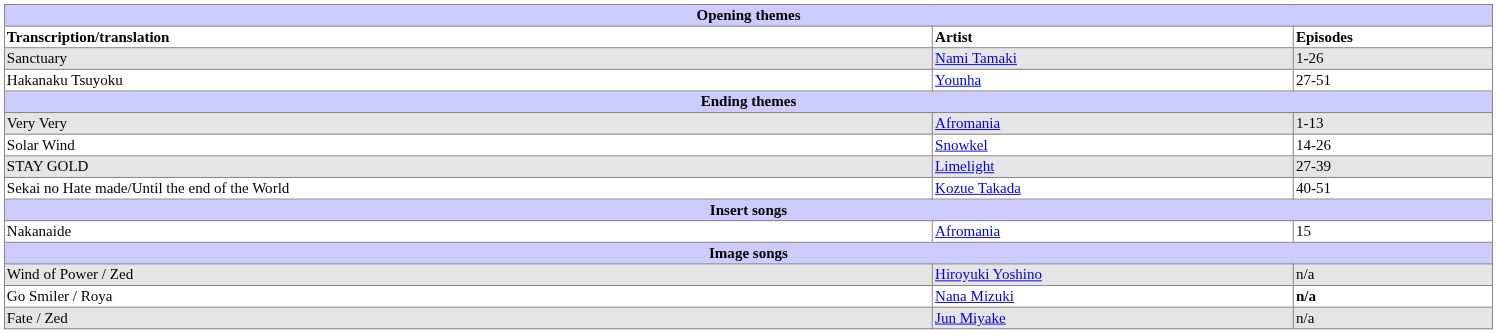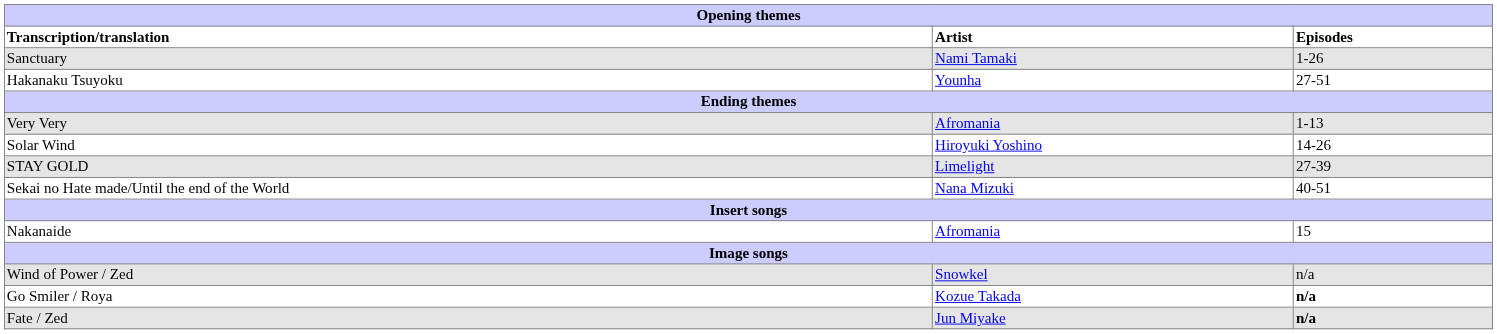 <table border="1px solid" cellspacing="2px" cellpadding="2px" style="border-collapse:collapse; width:100%;">
 <tr style="background:#ccf;">
 <th colspan=4>Opening themes</th>
 </tr>
 <tr>
 <td><strong>Transcription/translation</strong></td>
 <td><strong>Artist</strong></td>
 <td><strong>Episodes</strong></td>
 </tr>
 <tr style="background:#e5e5e5;">
 <td>Sanctuary</td>
 <td><a href='#'>Nami Tamaki</a></td>
 <td>1-26</td>
 </tr>
 <tr>
 <td>Hakanaku Tsuyoku</td>
 <td><a href='#'>Younha</a></td>
 <td>27-51</td>
 </tr>
 <tr style="background:#ccf;">
 <th colspan=4>Ending themes</th>
 </tr>
 <tr style="background:#e5e5e5;">
 <td>Very Very</td>
 <td><a href='#'>Afromania</a></td>
 <td>1-13</td>
 </tr>
 <tr>
 <td>Solar Wind</td>
-<td><a href='#'>Snowkel</a></td>
+<td><a href='#'>Hiroyuki Yoshino</a></td>
 <td>14-26</td>
 </tr>
 <tr style="background:#e5e5e5;">
 <td>STAY GOLD</td>
 <td><a href='#'>Limelight</a></td>
 <td>27-39</td>
 </tr>
 <tr>
 <td>Sekai no Hate made/Until the end of the World</td>
-<td><a href='#'>Kozue Takada</a></td>
+<td><a href='#'>Nana Mizuki</a></td>
 <td>40-51</td>
 </tr>
 <tr style="background:#ccf;">
 <th colspan=4>Insert songs</th>
 </tr>
 <tr>
 <td>Nakanaide</td>
 <td><a href='#'>Afromania</a></td>
 <td>15</td>
 </tr>
 <tr style="background:#ccf;">
 <th colspan=4>Image songs</th>
 </tr>
 <tr style="background:#e5e5e5;">
 <td>Wind of Power / Zed</td>
-<td><a href='#'>Hiroyuki Yoshino</a></td>
+<td><a href='#'>Snowkel</a></td>
 <td>n/a</td>
 </tr>
 <tr>
 <td>Go Smiler / Roya</td>
-<td><a href='#'>Nana Mizuki</a></td>
+<td><a href='#'>Kozue Takada</a></td>
 <td><strong>n/a</strong></td>
 </tr>
 <tr style="background:#e5e5e5;">
 <td>Fate / Zed</td>
 <td><a href='#'>Jun Miyake</a></td>
-<td>n/a</td>
+<td><strong>n/a</strong></td>
 </tr>
 </table>
